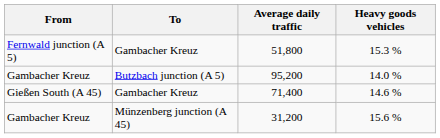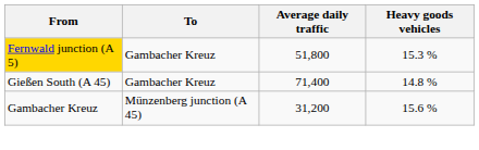 <table class="wikitable">
 <tr>
 <th>From</th>
 <th>To</th>
 <th>Average daily traffic</th>
 <th>Heavy goods vehicles</th>
 </tr>
 <tr>
-<td><a href='#'>Fernwald</a> junction (A 5)</td>
+<td style="background: gold;"><a href='#'>Fernwald</a> junction (A 5)</td>
 <td>Gambacher Kreuz</td>
 <td style="text-align:center;">51,800</td>
 <td style="text-align:center;">15.3 %</td>
 </tr>
 <tr>
-<td>Gambacher Kreuz</td>
-<td><a href='#'>Butzbach</a> junction (A 5)</td>
-<td style="text-align:center;">95,200</td>
-<td style="text-align:center;">14.0 %</td>
-</tr>
-<tr>
 <td>Gießen South (A 45)</td>
 <td>Gambacher Kreuz</td>
 <td style="text-align:center;">71,400</td>
-<td style="text-align:center;">14.6 %</td>
+<td style="text-align:center;">14.8 %</td>
 </tr>
 <tr>
 <td>Gambacher Kreuz</td>
 <td>Münzenberg junction (A 45)</td>
 <td style="text-align:center;">31,200</td>
 <td style="text-align:center;">15.6 %</td>
 </tr>
 </table>
